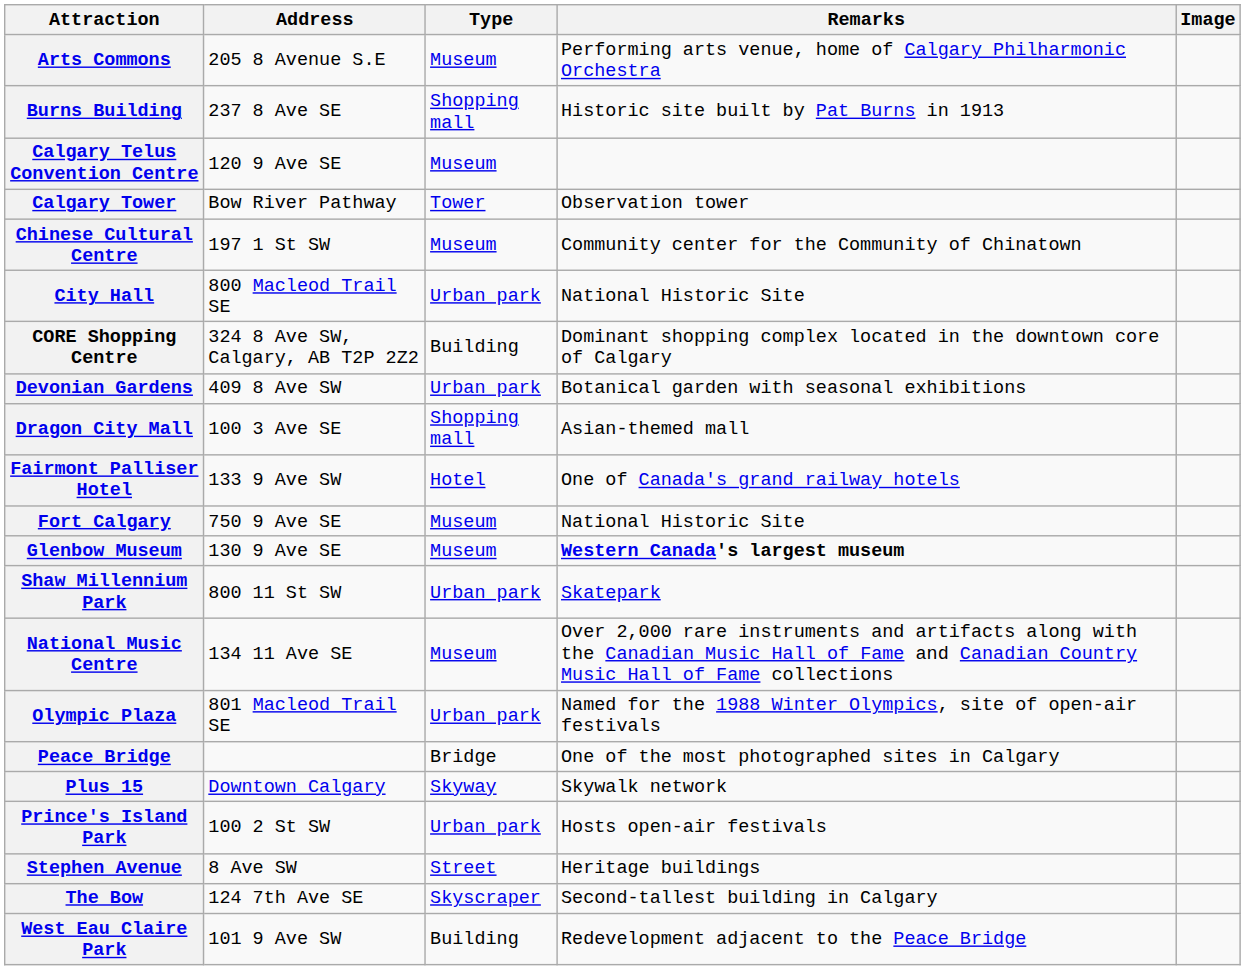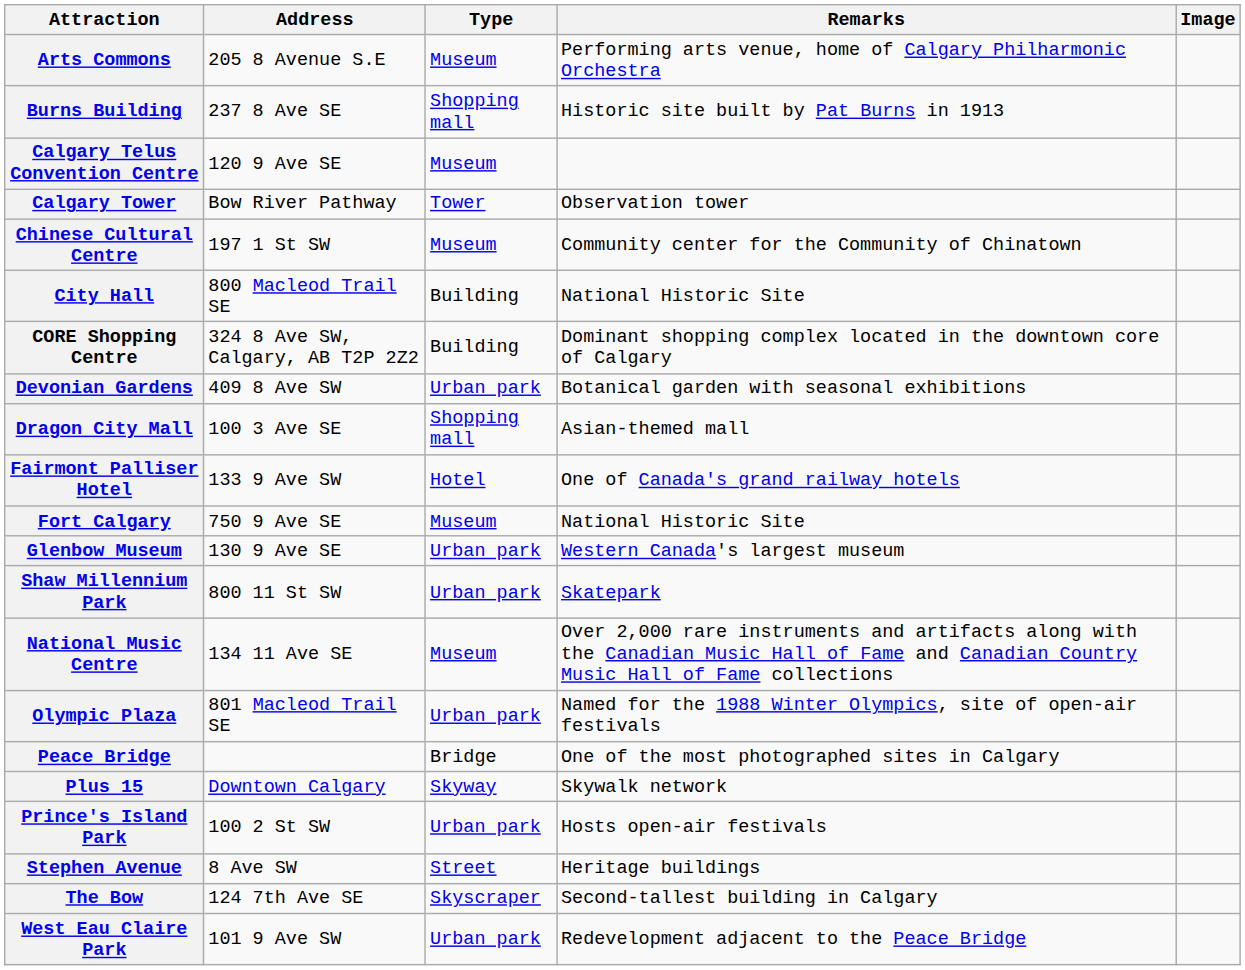 <table class="wikitable sortable">
 <tr>
 <th>Attraction</th>
 <th style="width:150px;">Address</th>
 <th>Type</th>
 <th class="unsortable">Remarks</th>
 <th class="unsortable">Image</th>
 </tr>
 <tr>
 <th><a href='#'>Arts Commons</a></th>
 <td>205 8 Avenue S.E <br><small></small></td>
 <td><a href='#'>Museum</a></td>
 <td>Performing arts venue, home of <a href='#'>Calgary Philharmonic Orchestra</a></td>
 <td></td>
 </tr>
 <tr>
 <th><a href='#'>Burns Building</a></th>
 <td>237 8 Ave SE <br><small></small></td>
 <td><a href='#'>Shopping mall</a></td>
 <td>Historic site built by <a href='#'>Pat Burns</a> in 1913</td>
 <td></td>
 </tr>
 <tr>
 <th><a href='#'>Calgary Telus Convention Centre</a></th>
 <td>120 9 Ave SE <br><small></small></td>
 <td><a href='#'>Museum</a></td>
 <td></td>
 <td></td>
 </tr>
 <tr>
 <th><a href='#'>Calgary Tower</a></th>
 <td>Bow River Pathway <br></td>
 <td><a href='#'>Tower</a></td>
 <td>Observation tower</td>
 <td></td>
 </tr>
 <tr>
 <th><a href='#'>Chinese Cultural Centre</a></th>
 <td>197 1 St SW <br><small></small></td>
 <td><a href='#'>Museum</a></td>
 <td>Community center for the Community of Chinatown</td>
 <td></td>
 </tr>
 <tr>
 <th><a href='#'>City Hall</a></th>
 <td>800 <a href='#'>Macleod Trail</a> SE <br><small></small></td>
-<td><a href='#'>Urban park</a></td>
+<td>Building</td>
 <td>National Historic Site</td>
 <td></td>
 </tr>
 <tr>
 <th>CORE Shopping Centre</th>
 <td>324 8 Ave SW, Calgary, AB T2P 2Z2</td>
 <td>Building</td>
 <td>Dominant shopping complex located in the downtown core of Calgary</td>
 <td></td>
 </tr>
 <tr>
 <th><a href='#'>Devonian Gardens</a></th>
 <td>409 8 Ave SW <br><small></small></td>
 <td><a href='#'>Urban park</a></td>
 <td>Botanical garden with seasonal exhibitions</td>
 <td></td>
 </tr>
 <tr>
 <th><a href='#'>Dragon City Mall</a></th>
 <td>100 3 Ave SE <br><small></small></td>
 <td><a href='#'>Shopping mall</a></td>
 <td>Asian-themed mall</td>
 <td></td>
 </tr>
 <tr>
 <th><a href='#'>Fairmont Palliser Hotel</a></th>
 <td>133 9 Ave SW <br><small></small></td>
 <td><a href='#'>Hotel</a></td>
 <td>One of <a href='#'>Canada's grand railway hotels</a></td>
 <td></td>
 </tr>
 <tr>
 <th><a href='#'>Fort Calgary</a></th>
 <td>750 9 Ave SE <br><small></small></td>
 <td><a href='#'>Museum</a></td>
 <td>National Historic Site</td>
 <td></td>
 </tr>
 <tr>
 <th><a href='#'>Glenbow Museum</a></th>
 <td>130 9 Ave SE <br><small></small></td>
-<td><a href='#'>Museum</a></td>
-<td><strong><a href='#'>Western Canada</a>'s largest museum</strong></td>
+<td><a href='#'>Urban park</a></td>
+<td><a href='#'>Western Canada</a>'s largest museum</td>
 <td></td>
 </tr>
 <tr>
 <th><a href='#'>Shaw Millennium Park</a></th>
 <td>800 11 St SW <br><small></small></td>
 <td><a href='#'>Urban park</a></td>
 <td><a href='#'>Skatepark</a></td>
 <td></td>
 </tr>
 <tr>
 <th><a href='#'>National Music Centre</a></th>
 <td>134 11 Ave SE <br><small></small></td>
 <td><a href='#'>Museum</a></td>
 <td>Over 2,000 rare instruments and artifacts along with the <a href='#'>Canadian Music Hall of Fame</a> and <a href='#'>Canadian Country Music Hall of Fame</a> collections</td>
 <td></td>
 </tr>
 <tr>
 <th><a href='#'>Olympic Plaza</a></th>
 <td>801 <a href='#'>Macleod Trail</a> SE <br><small></small></td>
 <td><a href='#'>Urban park</a></td>
 <td>Named for the <a href='#'>1988 Winter Olympics</a>, site of open-air festivals</td>
 <td></td>
 </tr>
 <tr>
 <th><a href='#'>Peace Bridge</a></th>
 <td><small></small></td>
 <td>Bridge</td>
 <td>One of the most photographed sites in Calgary</td>
 <td></td>
 </tr>
 <tr>
 <th><a href='#'>Plus 15</a></th>
 <td><a href='#'>Downtown Calgary</a></td>
 <td><a href='#'>Skyway</a></td>
 <td>Skywalk network</td>
 <td></td>
 </tr>
 <tr>
 <th><a href='#'>Prince's Island Park</a></th>
 <td>100 2 St SW <br><small></small></td>
 <td><a href='#'>Urban park</a></td>
 <td>Hosts open-air festivals</td>
 <td></td>
 </tr>
 <tr>
 <th><a href='#'>Stephen Avenue</a></th>
 <td>8 Ave SW <br><small></small></td>
 <td><a href='#'>Street</a></td>
 <td>Heritage buildings</td>
 <td></td>
 </tr>
 <tr>
 <th><a href='#'>The Bow</a></th>
 <td>124 7th Ave SE <br><small></small></td>
 <td><a href='#'>Skyscraper</a></td>
 <td>Second-tallest building in Calgary</td>
 <td></td>
 </tr>
 <tr>
 <th><a href='#'>West Eau Claire Park</a></th>
 <td>101 9 Ave SW <br><small></small></td>
-<td>Building</td>
+<td><a href='#'>Urban park</a></td>
 <td>Redevelopment adjacent to the <a href='#'>Peace Bridge</a></td>
 <td></td>
 </tr>
 </table>
